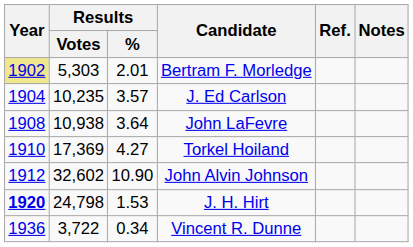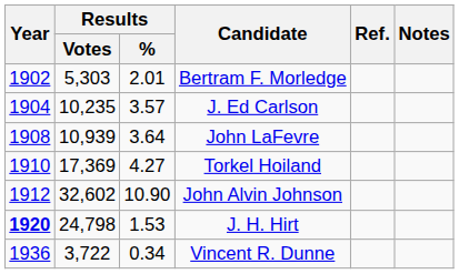 <table class="wikitable" border="1" style="text-align:center">
 <tr>
 <th rowspan=2>Year</th>
 <th colspan=2>Results</th>
 <th rowspan=2>Candidate</th>
 <th rowspan=2>Ref.</th>
 <th rowspan=2>Notes</th>
 </tr>
 <tr>
 <th>Votes</th>
 <th>%</th>
 </tr>
 <tr>
-<td style="background: khaki;"><a href='#'>1902</a></td>
+<td><a href='#'>1902</a></td>
 <td>5,303</td>
 <td>2.01</td>
 <td><a href='#'>Bertram F. Morledge</a></td>
 <td></td>
 <td></td>
 </tr>
 <tr>
 <td><a href='#'>1904</a></td>
 <td>10,235</td>
 <td>3.57</td>
 <td><a href='#'>J. Ed Carlson</a></td>
 <td></td>
 <td></td>
 </tr>
 <tr>
 <td><a href='#'>1908</a></td>
-<td>10,938</td>
+<td>10,939</td>
 <td>3.64</td>
 <td><a href='#'>John LaFevre</a></td>
 <td></td>
 <td></td>
 </tr>
 <tr>
 <td><a href='#'>1910</a></td>
 <td>17,369</td>
 <td>4.27</td>
 <td><a href='#'>Torkel Hoiland</a></td>
 <td></td>
 <td></td>
 </tr>
 <tr>
 <td><a href='#'>1912</a></td>
 <td>32,602</td>
 <td>10.90</td>
 <td><a href='#'>John Alvin Johnson</a></td>
 <td></td>
 <td></td>
 </tr>
 <tr>
 <td><strong><a href='#'>1920</a></strong></td>
 <td>24,798</td>
 <td>1.53</td>
 <td><a href='#'>J. H. Hirt</a></td>
 <td></td>
 <td></td>
 </tr>
 <tr>
 <td><a href='#'>1936</a></td>
 <td>3,722</td>
 <td>0.34</td>
 <td><a href='#'>Vincent R. Dunne</a></td>
 <td></td>
 <td></td>
 </tr>
 </table>
